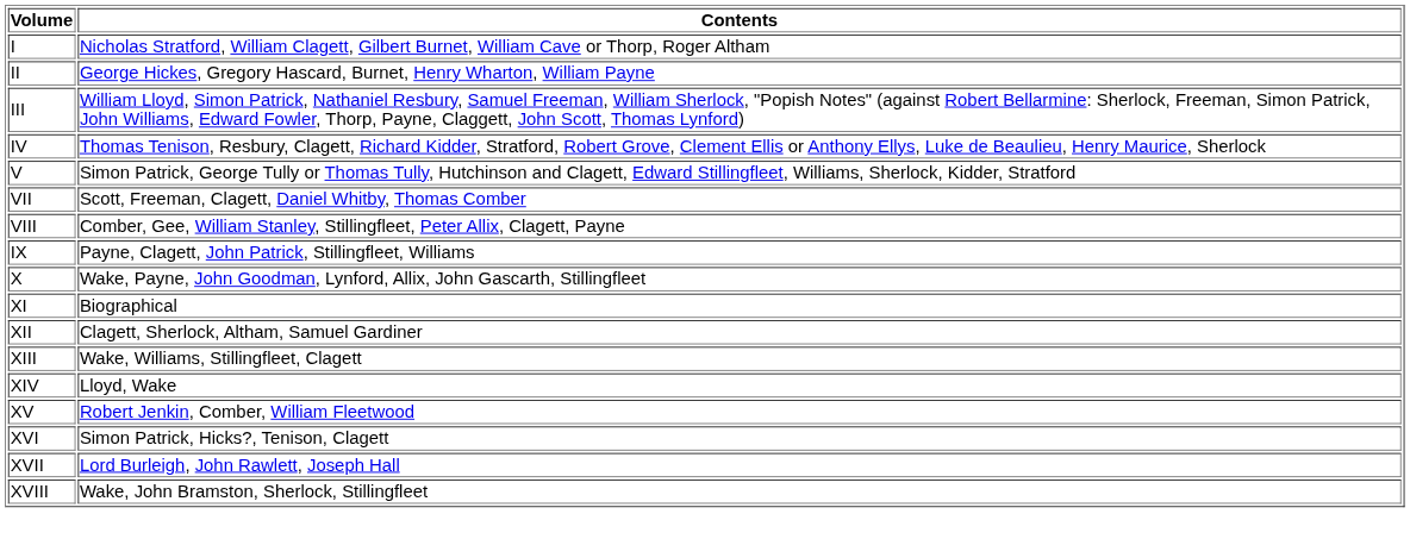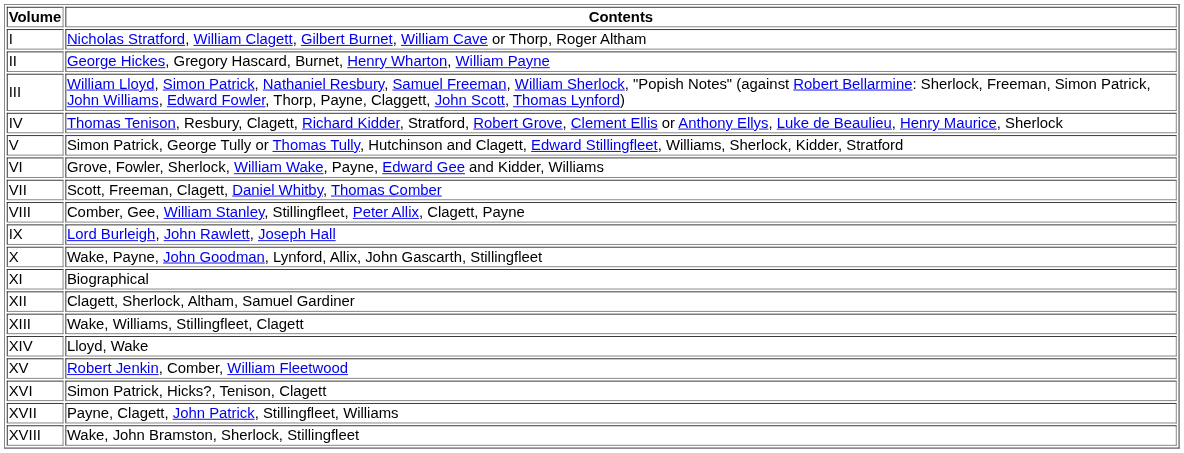 <table border=1>
 <tr>
 <th>Volume</th>
 <th>Contents</th>
 </tr>
 <tr>
 <td>I</td>
 <td><a href='#'>Nicholas Stratford</a>, <a href='#'>William Clagett</a>, <a href='#'>Gilbert Burnet</a>, <a href='#'>William Cave</a> or Thorp, Roger Altham</td>
 </tr>
 <tr>
 <td>II</td>
 <td><a href='#'>George Hickes</a>, Gregory Hascard, Burnet, <a href='#'>Henry Wharton</a>, <a href='#'>William Payne</a></td>
 </tr>
 <tr>
 <td>III</td>
 <td><a href='#'>William Lloyd</a>, <a href='#'>Simon Patrick</a>, <a href='#'>Nathaniel Resbury</a>, <a href='#'>Samuel Freeman</a>, <a href='#'>William Sherlock</a>, "Popish Notes" (against <a href='#'>Robert Bellarmine</a>: Sherlock, Freeman, Simon Patrick, <a href='#'>John Williams</a>, <a href='#'>Edward Fowler</a>, Thorp, Payne, Claggett, <a href='#'>John Scott</a>, <a href='#'>Thomas Lynford</a>)</td>
 </tr>
 <tr>
 <td>IV</td>
 <td><a href='#'>Thomas Tenison</a>, Resbury, Clagett, <a href='#'>Richard Kidder</a>, Stratford, <a href='#'>Robert Grove</a>, <a href='#'>Clement Ellis</a> or <a href='#'>Anthony Ellys</a>, <a href='#'>Luke de Beaulieu</a>, <a href='#'>Henry Maurice</a>, Sherlock</td>
 </tr>
 <tr>
 <td>V</td>
 <td>Simon Patrick, George Tully or <a href='#'>Thomas Tully</a>, Hutchinson and Clagett, <a href='#'>Edward Stillingfleet</a>, Williams, Sherlock, Kidder, Stratford</td>
 </tr>
 <tr>
+<td>VI</td>
+<td>Grove, Fowler, Sherlock, <a href='#'>William Wake</a>, Payne, <a href='#'>Edward Gee</a> and Kidder, Williams</td>
+</tr>
+<tr>
 <td>VII</td>
 <td>Scott, Freeman, Clagett, <a href='#'>Daniel Whitby</a>, <a href='#'>Thomas Comber</a></td>
 </tr>
 <tr>
 <td>VIII</td>
 <td>Comber, Gee, <a href='#'>William Stanley</a>, Stillingfleet, <a href='#'>Peter Allix</a>, Clagett, Payne</td>
 </tr>
 <tr>
 <td>IX</td>
-<td>Payne, Clagett, <a href='#'>John Patrick</a>, Stillingfleet, Williams</td>
+<td><a href='#'>Lord Burleigh</a>, <a href='#'>John Rawlett</a>, <a href='#'>Joseph Hall</a></td>
 </tr>
 <tr>
 <td>X</td>
 <td>Wake, Payne, <a href='#'>John Goodman</a>, Lynford, Allix, John Gascarth, Stillingfleet</td>
 </tr>
 <tr>
 <td>XI</td>
 <td>Biographical</td>
 </tr>
 <tr>
 <td>XII</td>
 <td>Clagett, Sherlock, Altham, Samuel Gardiner</td>
 </tr>
 <tr>
 <td>XIII</td>
 <td>Wake, Williams, Stillingfleet, Clagett</td>
 </tr>
 <tr>
 <td>XIV</td>
 <td>Lloyd, Wake</td>
 </tr>
 <tr>
 <td>XV</td>
 <td><a href='#'>Robert Jenkin</a>, Comber, <a href='#'>William Fleetwood</a></td>
 </tr>
 <tr>
 <td>XVI</td>
 <td>Simon Patrick, Hicks?, Tenison, Clagett</td>
 </tr>
 <tr>
 <td>XVII</td>
-<td><a href='#'>Lord Burleigh</a>, <a href='#'>John Rawlett</a>, <a href='#'>Joseph Hall</a></td>
+<td>Payne, Clagett, <a href='#'>John Patrick</a>, Stillingfleet, Williams</td>
 </tr>
 <tr>
 <td>XVIII</td>
 <td>Wake, John Bramston, Sherlock, Stillingfleet</td>
 </tr>
 </table>
